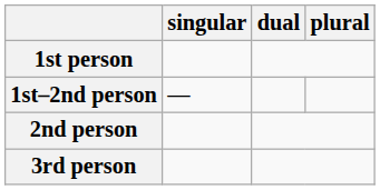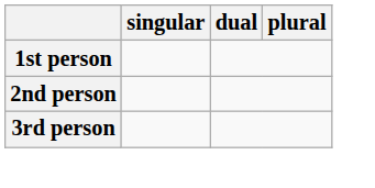 <table class="wikitable">
 <tr>
 <th></th>
 <th>singular</th>
 <th>dual</th>
 <th>plural</th>
 </tr>
 <tr>
 <th>1st person</th>
 <td></td>
 <td colspan="2"></td>
 </tr>
 <tr>
-<th>1st–2nd person</th>
-<td>—</td>
-<td></td>
-<td></td>
-</tr>
-<tr>
 <th>2nd person</th>
 <td></td>
 <td colspan="2"></td>
 </tr>
 <tr>
 <th>3rd person</th>
 <td></td>
 <td colspan="2"></td>
 </tr>
 </table>
